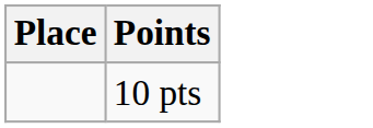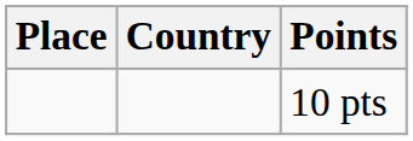 <table class=wikitable>
 <tr>
 <th>Place</th>
+<th>Country</th>
 <th>Points</th>
 </tr>
 <tr>
 <td align=center></td>
+<td></td>
 <td>10 pts</td>
 </tr>
 </table>
